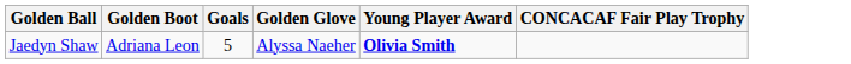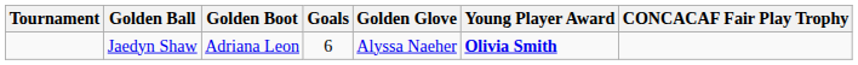 <table class="wikitable">
 <tr>
+<th>Tournament</th>
 <th>Golden Ball</th>
 <th>Golden Boot</th>
 <th>Goals</th>
 <th>Golden Glove</th>
 <th>Young Player Award</th>
 <th>CONCACAF Fair Play Trophy</th>
 </tr>
 <tr>
+<td></td>
 <td> <a href='#'>Jaedyn Shaw</a></td>
 <td> <a href='#'>Adriana Leon</a></td>
-<td align=center>5</td>
+<td align=center>6</td>
 <td> <a href='#'>Alyssa Naeher</a></td>
 <td><strong> <a href='#'>Olivia Smith</a></strong></td>
 <td></td>
 </tr>
 </table>
